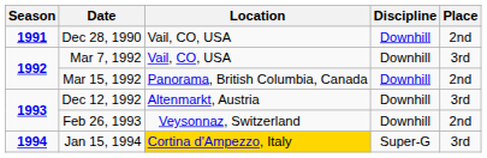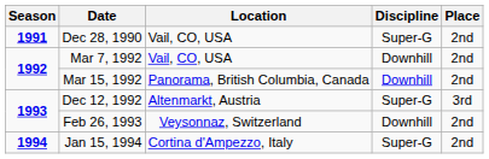 <table class="wikitable" style="text-align:center; font-size:95%;">
 <tr>
 <th>Season</th>
 <th>Date</th>
 <th>Location</th>
 <th>Discipline</th>
 <th>Place</th>
 </tr>
 <tr>
 <td><strong><a href='#'>1991</a></strong></td>
 <td align=right>Dec 28, 1990</td>
 <td align=left>Vail, CO, USA</td>
-<td><a href='#'>Downhill</a></td>
+<td>Super-G</td>
 <td>2nd</td>
 </tr>
 <tr>
 <td rowspan=2><strong><a href='#'>1992</a></strong></td>
 <td align=right>Mar 7, 1992</td>
 <td align=left><a href='#'>Vail</a>, <a href='#'>CO</a>, USA</td>
 <td>Downhill</td>
-<td>3rd</td>
+<td>2nd</td>
 </tr>
 <tr>
 <td align=right>Mar 15, 1992</td>
 <td align=left><a href='#'>Panorama</a>, British Columbia, Canada</td>
 <td><a href='#'>Downhill</a></td>
 <td>2nd</td>
 </tr>
 <tr>
 <td rowspan=2><strong><a href='#'>1993</a></strong></td>
 <td align=right>Dec 12, 1992</td>
 <td align=left><a href='#'>Altenmarkt</a>, Austria</td>
-<td>Downhill</td>
+<td>Super-G</td>
 <td>3rd</td>
 </tr>
 <tr>
 <td align=right>Feb 26, 1993</td>
 <td align=left>   <a href='#'>Veysonnaz</a>, Switzerland</td>
 <td>Downhill</td>
 <td>2nd</td>
 </tr>
 <tr>
 <td><strong><a href='#'>1994</a></strong></td>
 <td align=right>Jan 15, 1994</td>
-<td align=left style="background: gold;"><a href='#'>Cortina d'Ampezzo</a>, Italy  </td>
+<td align=left><a href='#'>Cortina d'Ampezzo</a>, Italy  </td>
 <td>Super-G</td>
-<td>3rd</td>
+<td>2nd</td>
 </tr>
 </table>
